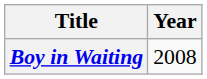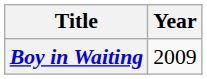 <table class="wikitable plainrowheaders">
 <tr>
 <th scope="col">Title</th>
 <th scope="col">Year</th>
 </tr>
 <tr>
 <th scope="row"><em><a href='#'>Boy in Waiting</a></em></th>
-<td align="center">2008</td>
+<td align="center">2009</td>
 </tr>
 </table>
